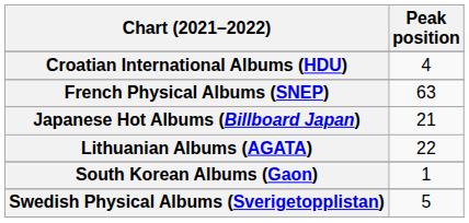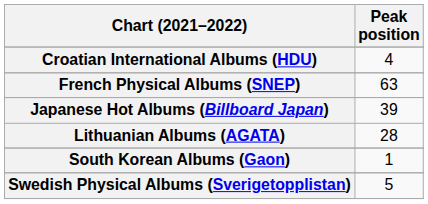 <table class="wikitable sortable plainrowheaders" style="text-align:center">
 <tr>
 <th scope="col">Chart (2021–2022)</th>
 <th scope="col">Peak<br>position</th>
 </tr>
 <tr>
 </tr>
 <tr>
 </tr>
 <tr>
 </tr>
 <tr>
 </tr>
 <tr>
 <th scope="row">Croatian International Albums (<a href='#'>HDU</a>)</th>
 <td>4</td>
 </tr>
 <tr>
 </tr>
 <tr>
 </tr>
 <tr>
 </tr>
 <tr>
 <th scope="row">French Physical Albums (<a href='#'>SNEP</a>)</th>
 <td>63</td>
 </tr>
 <tr>
 </tr>
 <tr>
 </tr>
 <tr>
 </tr>
 <tr>
 <th scope="row">Japanese Hot Albums (<em><a href='#'>Billboard Japan</a></em>)</th>
-<td>21</td>
+<td>39</td>
 </tr>
 <tr>
 <th scope="row">Lithuanian Albums (<a href='#'>AGATA</a>)</th>
-<td>22</td>
+<td>28</td>
 </tr>
 <tr>
 </tr>
 <tr>
 </tr>
 <tr>
 <th scope="row">South Korean Albums (<a href='#'>Gaon</a>)</th>
 <td>1</td>
 </tr>
 <tr>
 </tr>
 <tr>
 <th scope="row">Swedish Physical Albums (<a href='#'>Sverigetopplistan</a>)</th>
 <td>5</td>
 </tr>
 <tr>
 </tr>
 <tr>
 </tr>
 <tr>
 </tr>
 <tr>
 </tr>
 <tr>
 </tr>
 <tr>
 </tr>
 </table>
